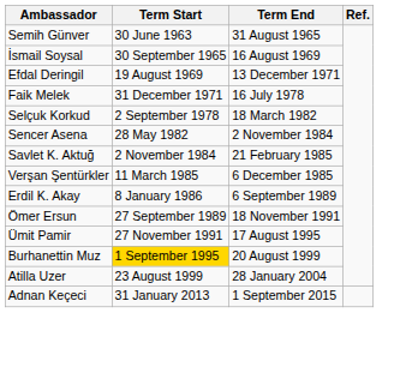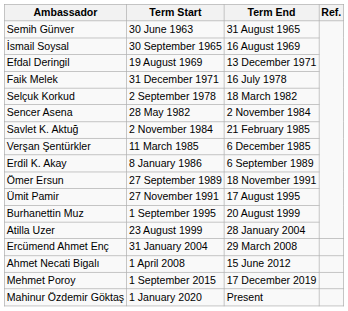 <table class="wikitable">
 <tr>
 <th>Ambassador</th>
 <th>Term Start</th>
 <th>Term End</th>
 <th>Ref.</th>
 </tr>
 <tr>
 <td>Semih Günver</td>
 <td>30 June 1963</td>
 <td>31 August 1965</td>
 <td rowspan="13"></td>
 </tr>
 <tr>
 <td>İsmail Soysal</td>
 <td>30 September 1965</td>
 <td>16 August 1969</td>
 </tr>
 <tr>
 <td>Efdal Deringil</td>
 <td>19 August 1969</td>
 <td>13 December 1971</td>
 </tr>
 <tr>
 <td>Faik Melek</td>
 <td>31 December 1971</td>
 <td>16 July 1978</td>
 </tr>
 <tr>
 <td>Selçuk Korkud</td>
 <td>2 September 1978</td>
 <td>18 March 1982</td>
 </tr>
 <tr>
 <td>Sencer Asena</td>
 <td>28 May 1982</td>
 <td>2 November 1984</td>
 </tr>
 <tr>
 <td>Savlet K. Aktuğ</td>
 <td>2 November 1984</td>
 <td>21 February 1985</td>
 </tr>
 <tr>
 <td>Verşan Şentürkler</td>
 <td>11 March 1985</td>
 <td>6 December 1985</td>
 </tr>
 <tr>
 <td>Erdil K. Akay</td>
 <td>8 January 1986</td>
 <td>6 September 1989</td>
 </tr>
 <tr>
 <td>Ömer Ersun</td>
 <td>27 September 1989</td>
 <td>18 November 1991</td>
 </tr>
 <tr>
 <td>Ümit Pamir</td>
 <td>27 November 1991</td>
 <td>17 August 1995</td>
 </tr>
 <tr>
 <td>Burhanettin Muz</td>
-<td style="background: gold;">1 September 1995</td>
+<td>1 September 1995</td>
 <td>20 August 1999</td>
 </tr>
 <tr>
 <td>Atilla Uzer</td>
 <td>23 August 1999</td>
 <td>28 January 2004</td>
 </tr>
 <tr>
-<td>Adnan Keçeci</td>
-<td>31 January 2013</td>
+<td>Ercümend Ahmet Enç</td>
+<td>31 January 2004</td>
+<td>29 March 2008</td>
+<td></td>
+</tr>
+<tr>
+<td>Ahmet Necati Bigalı</td>
+<td>1 April 2008</td>
+<td>15 June 2012</td>
+<td></td>
+</tr>
+<tr>
+<td>Mehmet Poroy</td>
 <td>1 September 2015</td>
+<td>17 December 2019</td>
+<td></td>
+</tr>
+<tr>
+<td>Mahinur Özdemir Göktaş</td>
+<td>1 January 2020</td>
+<td>Present</td>
 <td></td>
 </tr>
 </table>
